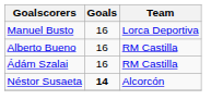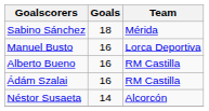 <table class="wikitable sortable">
 <tr>
 <th>Goalscorers</th>
 <th>Goals</th>
 <th>Team</th>
+</tr>
+<tr>
+<td> <a href='#'>Sabino Sánchez</a></td>
+<td align=center>18</td>
+<td><a href='#'>Mérida</a></td>
 </tr>
 <tr>
 <td> <a href='#'>Manuel Busto</a></td>
 <td align=center>16</td>
 <td><a href='#'>Lorca Deportiva</a></td>
 </tr>
 <tr>
 <td> <a href='#'>Alberto Bueno</a></td>
 <td align=center>16</td>
 <td><a href='#'>RM Castilla</a></td>
 </tr>
 <tr>
 <td> <a href='#'>Ádám Szalai</a></td>
 <td align=center>16</td>
 <td><a href='#'>RM Castilla</a></td>
 </tr>
 <tr>
 <td> <a href='#'>Néstor Susaeta</a></td>
-<td align=center><strong>14</strong></td>
+<td align=center>14</td>
 <td><a href='#'>Alcorcón</a></td>
 </tr>
 <tr>
 </tr>
 </table>
